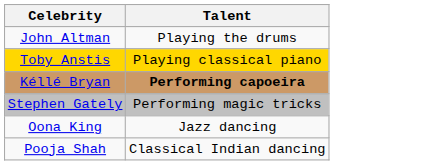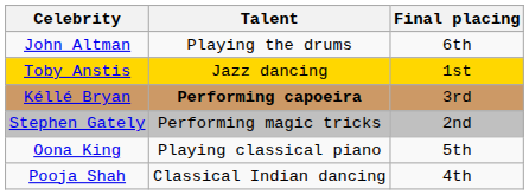 <table class="wikitable sortable plainrowheaders" style="text-align:center;">
 <tr>
 <th class="unsortable">Celebrity</th>
 <th class="unsortable">Talent</th>
+<th>Final placing</th>
 </tr>
 <tr>
 <td><a href='#'>John Altman</a></td>
 <td>Playing the drums</td>
+<td>6th</td>
 </tr>
 <tr style="background:gold;">
 <td><a href='#'>Toby Anstis</a></td>
-<td>Playing classical piano</td>
+<td>Jazz dancing</td>
+<td>1st</td>
 </tr>
 <tr style="background:#c96;">
 <td><a href='#'>Kéllé Bryan</a></td>
 <td><strong>Performing capoeira</strong></td>
+<td>3rd</td>
 </tr>
 <tr style="background:silver;">
 <td><a href='#'>Stephen Gately</a></td>
 <td>Performing magic tricks</td>
+<td>2nd</td>
 </tr>
 <tr>
 <td><a href='#'>Oona King</a></td>
-<td>Jazz dancing</td>
+<td>Playing classical piano</td>
+<td>5th</td>
 </tr>
 <tr>
 <td><a href='#'>Pooja Shah</a></td>
 <td>Classical Indian dancing</td>
+<td>4th</td>
 </tr>
 </table>
